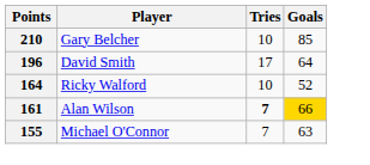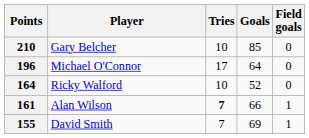 <table class="wikitable" style="text-align:left;">
 <tr>
 <th width=50>Points</th>
 <th width=200>Player</th>
 <th width=30>Tries</th>
 <th width=30>Goals</th>
+<th width=30>Field goals</th>
 </tr>
 <tr>
 <th>210</th>
 <td> <a href='#'>Gary Belcher</a></td>
 <td align=center>10</td>
 <td align=center>85</td>
+<td align=center>0</td>
 </tr>
 <tr>
 <th>196</th>
-<td> <a href='#'>David Smith</a></td>
+<td> <a href='#'>Michael O'Connor</a></td>
 <td align=center>17</td>
 <td align=center>64</td>
+<td align=center>0</td>
 </tr>
 <tr>
 <th>164</th>
 <td> <a href='#'>Ricky Walford</a></td>
 <td align=center>10</td>
 <td align=center>52</td>
+<td align=center>0</td>
 </tr>
 <tr>
 <th>161</th>
 <td> <a href='#'>Alan Wilson</a></td>
 <td align=center><strong>7</strong></td>
-<td align=center style="background: gold;">66</td>
+<td align=center>66</td>
+<td align=center>1</td>
 </tr>
 <tr>
 <th>155</th>
-<td> <a href='#'>Michael O'Connor</a></td>
+<td> <a href='#'>David Smith</a></td>
 <td align=center>7</td>
-<td align=center>63</td>
+<td align=center>69</td>
+<td align=center>1</td>
 </tr>
 </table>
